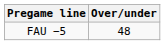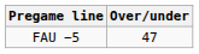 <table class="wikitable">
 <tr align="center">
 <th style=>Pregame line</th>
 <th style=>Over/under</th>
 </tr>
 <tr align="center">
 <td>FAU −5</td>
-<td>48</td>
+<td>47</td>
 </tr>
 </table>
